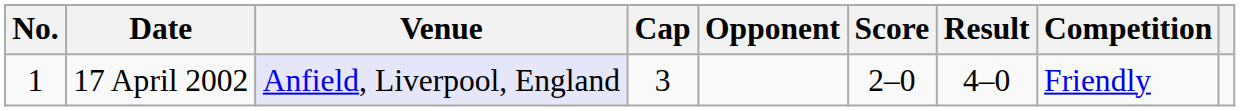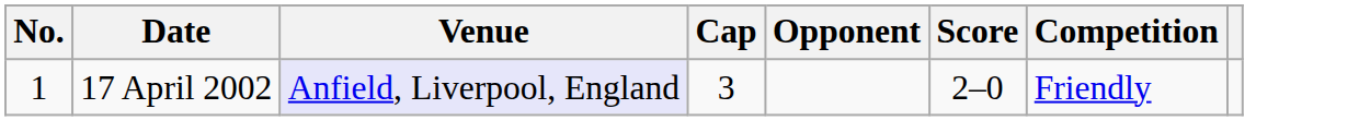 <table class="wikitable">
 <tr>
 <th scope="col">No.</th>
 <th scope="col">Date</th>
 <th scope="col">Venue</th>
 <th scope="col">Cap</th>
 <th scope="col">Opponent</th>
 <th scope="col">Score</th>
-<th scope="col">Result</th>
 <th scope="col">Competition</th>
 <th scope="col"></th>
 </tr>
 <tr>
 <td style="text-align: center;">1</td>
 <td>17 April 2002</td>
 <td style="background: lavender;"><a href='#'>Anfield</a>, Liverpool, England</td>
 <td style="text-align: center;">3</td>
 <td></td>
 <td style="text-align: center;">2–0</td>
-<td style="text-align: center;">4–0</td>
 <td><a href='#'>Friendly</a></td>
 <td style="text-align: center;"></td>
 </tr>
 </table>
